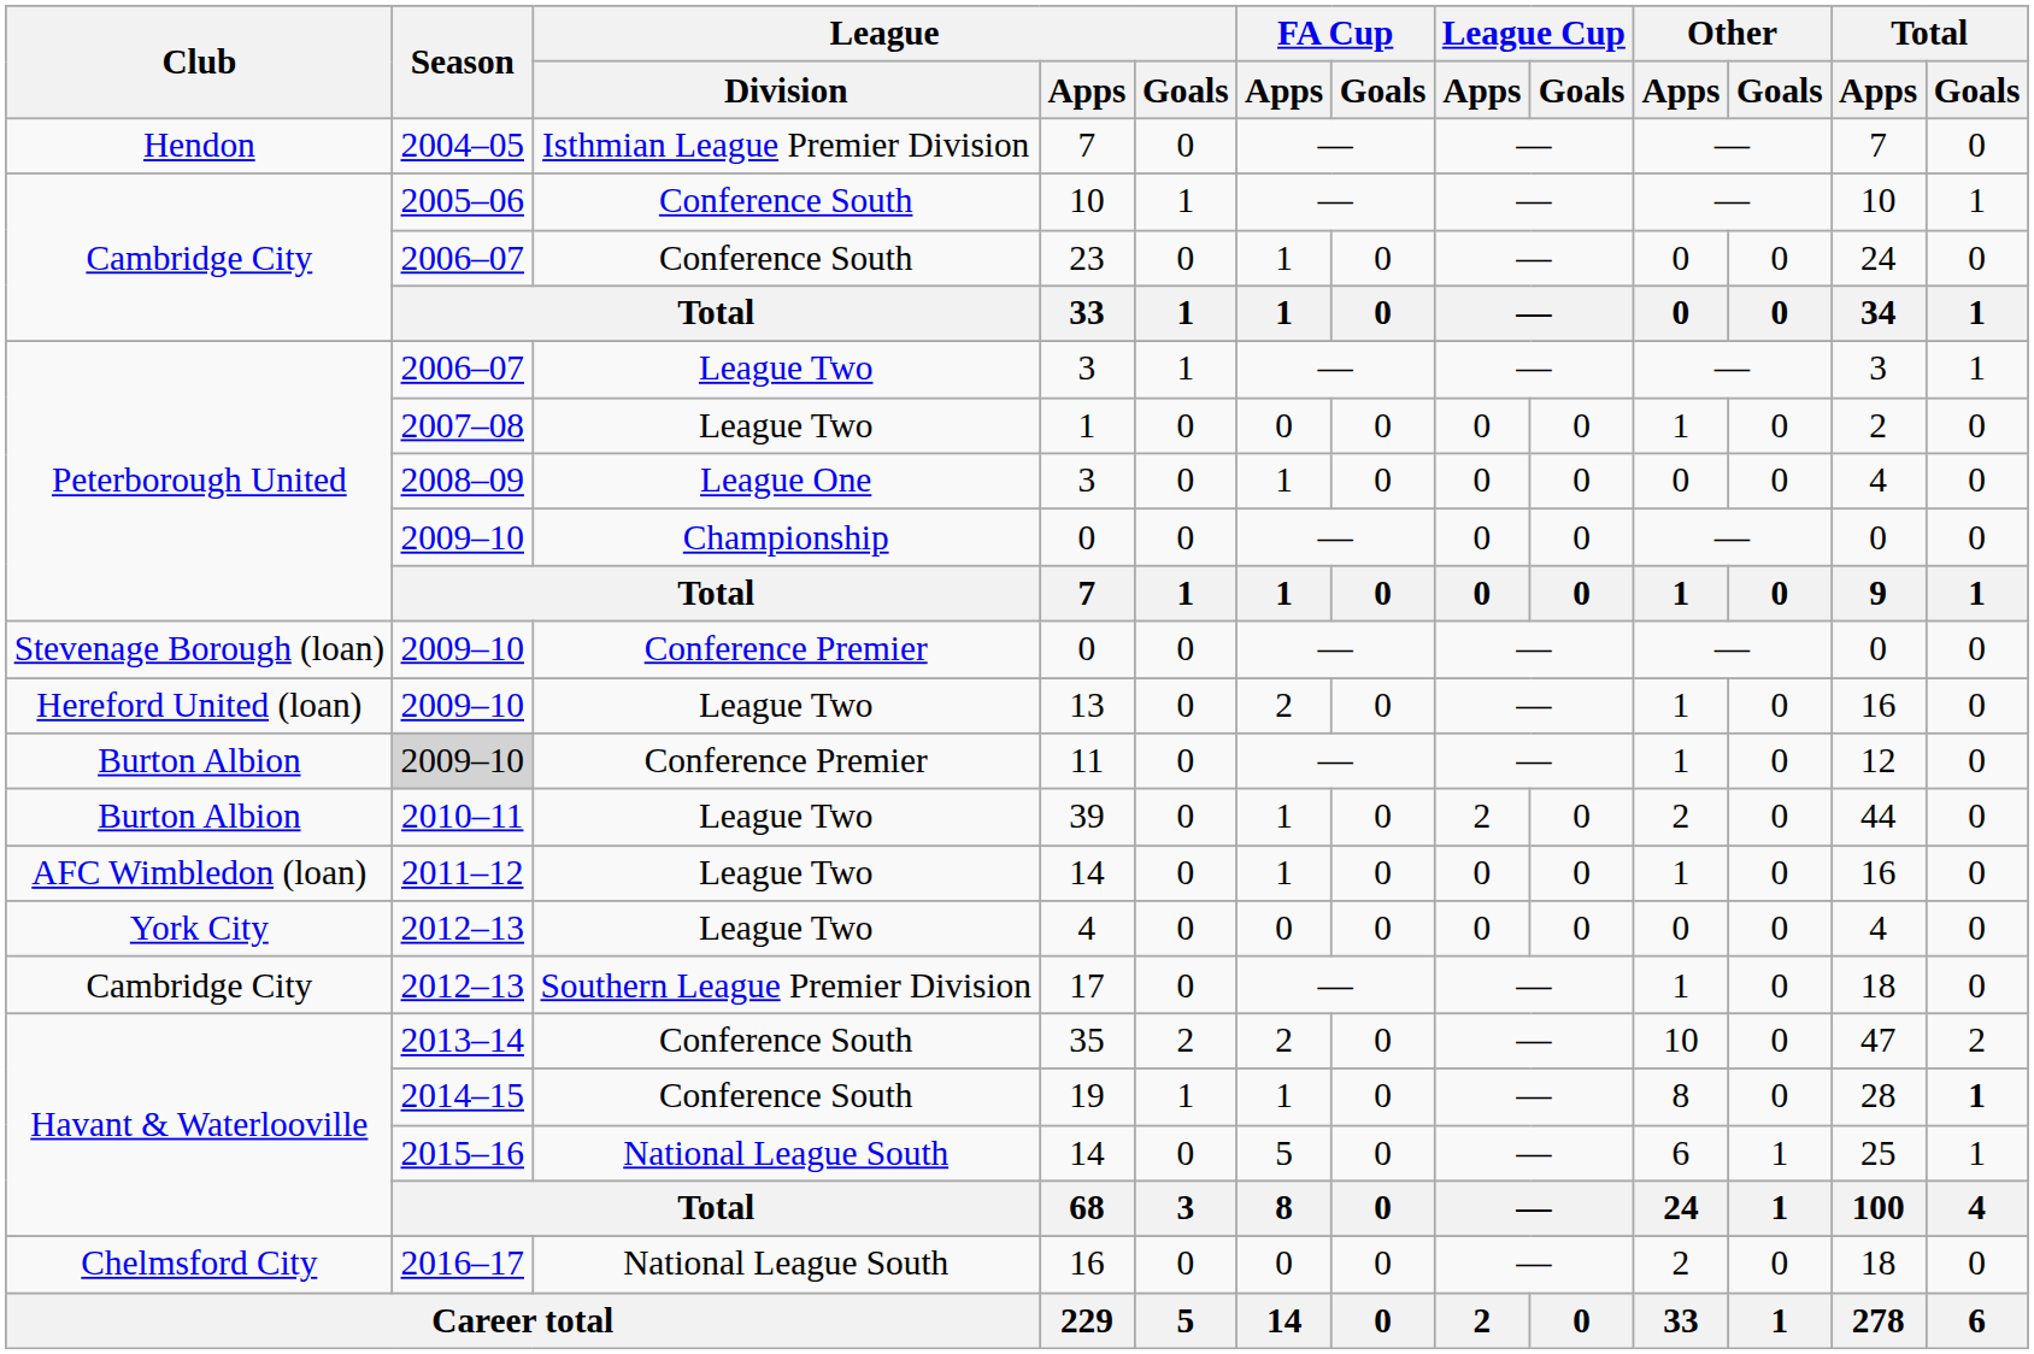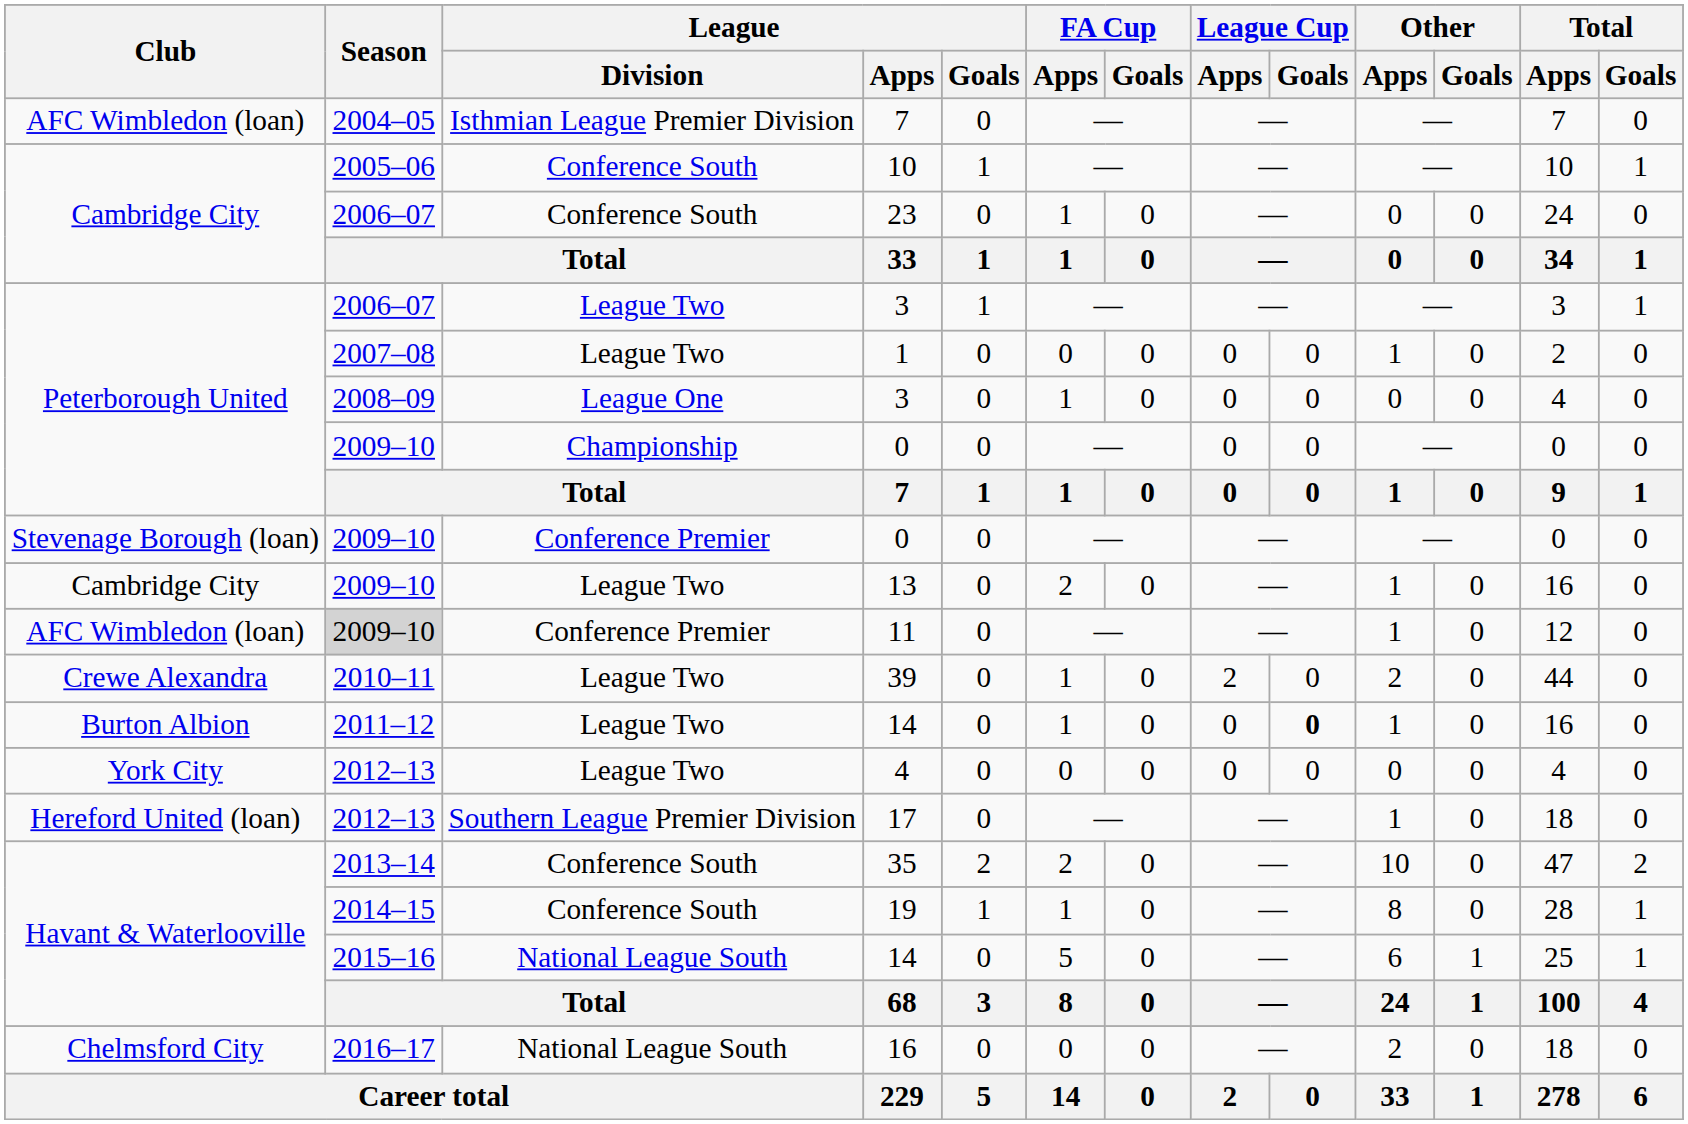 <table class=wikitable style="text-align: center;">
 <tr>
 <th rowspan=2>Club</th>
 <th rowspan=2>Season</th>
 <th colspan=3>League</th>
 <th colspan=2><a href='#'>FA Cup</a></th>
 <th colspan=2><a href='#'>League Cup</a></th>
 <th colspan=2>Other</th>
 <th colspan=2>Total</th>
 </tr>
 <tr>
 <th>Division</th>
 <th>Apps</th>
 <th>Goals</th>
 <th>Apps</th>
 <th>Goals</th>
 <th>Apps</th>
 <th>Goals</th>
 <th>Apps</th>
 <th>Goals</th>
 <th>Apps</th>
 <th>Goals</th>
 </tr>
 <tr>
-<td><a href='#'>Hendon</a></td>
+<td><a href='#'>AFC Wimbledon</a> (loan)</td>
 <td><a href='#'>2004–05</a></td>
 <td><a href='#'>Isthmian League</a> Premier Division</td>
 <td>7</td>
 <td>0</td>
 <td colspan=2>—</td>
 <td colspan=2>—</td>
 <td colspan=2>—</td>
 <td>7</td>
 <td>0</td>
 </tr>
 <tr>
 <td rowspan=3><a href='#'>Cambridge City</a></td>
 <td><a href='#'>2005–06</a></td>
 <td><a href='#'>Conference South</a></td>
 <td>10</td>
 <td>1</td>
 <td colspan=2>—</td>
 <td colspan=2>—</td>
 <td colspan=2>—</td>
 <td>10</td>
 <td>1</td>
 </tr>
 <tr>
 <td><a href='#'>2006–07</a></td>
 <td>Conference South</td>
 <td>23</td>
 <td>0</td>
 <td>1</td>
 <td>0</td>
 <td colspan=2>—</td>
 <td>0</td>
 <td>0</td>
 <td>24</td>
 <td>0</td>
 </tr>
 <tr>
 <th colspan=2>Total</th>
 <th>33</th>
 <th>1</th>
 <th>1</th>
 <th>0</th>
 <th colspan=2>—</th>
 <th>0</th>
 <th>0</th>
 <th>34</th>
 <th>1</th>
 </tr>
 <tr>
 <td rowspan=5><a href='#'>Peterborough United</a></td>
 <td><a href='#'>2006–07</a></td>
 <td><a href='#'>League Two</a></td>
 <td>3</td>
 <td>1</td>
 <td colspan=2>—</td>
 <td colspan=2>—</td>
 <td colspan=2>—</td>
 <td>3</td>
 <td>1</td>
 </tr>
 <tr>
 <td><a href='#'>2007–08</a></td>
 <td>League Two</td>
 <td>1</td>
 <td>0</td>
 <td>0</td>
 <td>0</td>
 <td>0</td>
 <td>0</td>
 <td>1</td>
 <td>0</td>
 <td>2</td>
 <td>0</td>
 </tr>
 <tr>
 <td><a href='#'>2008–09</a></td>
 <td><a href='#'>League One</a></td>
 <td>3</td>
 <td>0</td>
 <td>1</td>
 <td>0</td>
 <td>0</td>
 <td>0</td>
 <td>0</td>
 <td>0</td>
 <td>4</td>
 <td>0</td>
 </tr>
 <tr>
 <td><a href='#'>2009–10</a></td>
 <td><a href='#'>Championship</a></td>
 <td>0</td>
 <td>0</td>
 <td colspan=2>—</td>
 <td>0</td>
 <td>0</td>
 <td colspan=2>—</td>
 <td>0</td>
 <td>0</td>
 </tr>
 <tr>
 <th colspan=2>Total</th>
 <th>7</th>
 <th>1</th>
 <th>1</th>
 <th>0</th>
 <th>0</th>
 <th>0</th>
 <th>1</th>
 <th>0</th>
 <th>9</th>
 <th>1</th>
 </tr>
 <tr>
 <td><a href='#'>Stevenage Borough</a> (loan)</td>
 <td><a href='#'>2009–10</a></td>
 <td><a href='#'>Conference Premier</a></td>
 <td>0</td>
 <td>0</td>
 <td colspan=2>—</td>
 <td colspan=2>—</td>
 <td colspan=2>—</td>
 <td>0</td>
 <td>0</td>
 </tr>
 <tr>
-<td><a href='#'>Hereford United</a> (loan)</td>
+<td>Cambridge City</td>
 <td><a href='#'>2009–10</a></td>
 <td>League Two</td>
 <td>13</td>
 <td>0</td>
 <td>2</td>
 <td>0</td>
 <td colspan=2>—</td>
 <td>1</td>
 <td>0</td>
 <td>16</td>
 <td>0</td>
 </tr>
 <tr>
-<td><a href='#'>Burton Albion</a></td>
+<td><a href='#'>AFC Wimbledon</a> (loan)</td>
 <td style="background: lightgrey;">2009–10</td>
 <td>Conference Premier</td>
 <td>11</td>
 <td>0</td>
 <td colspan=2>—</td>
 <td colspan=2>—</td>
 <td>1</td>
 <td>0</td>
 <td>12</td>
 <td>0</td>
 </tr>
 <tr>
-<td><a href='#'>Burton Albion</a></td>
+<td><a href='#'>Crewe Alexandra</a></td>
 <td><a href='#'>2010–11</a></td>
 <td>League Two</td>
 <td>39</td>
 <td>0</td>
 <td>1</td>
 <td>0</td>
 <td>2</td>
 <td>0</td>
 <td>2</td>
 <td>0</td>
 <td>44</td>
 <td>0</td>
 </tr>
 <tr>
-<td><a href='#'>AFC Wimbledon</a> (loan)</td>
+<td><a href='#'>Burton Albion</a></td>
 <td><a href='#'>2011–12</a></td>
 <td>League Two</td>
 <td>14</td>
 <td>0</td>
 <td>1</td>
 <td>0</td>
 <td>0</td>
-<td>0</td>
+<td><strong>0</strong></td>
 <td>1</td>
 <td>0</td>
 <td>16</td>
 <td>0</td>
 </tr>
 <tr>
 <td><a href='#'>York City</a></td>
 <td><a href='#'>2012–13</a></td>
 <td>League Two</td>
 <td>4</td>
 <td>0</td>
 <td>0</td>
 <td>0</td>
 <td>0</td>
 <td>0</td>
 <td>0</td>
 <td>0</td>
 <td>4</td>
 <td>0</td>
 </tr>
 <tr>
-<td>Cambridge City</td>
+<td><a href='#'>Hereford United</a> (loan)</td>
 <td><a href='#'>2012–13</a></td>
 <td><a href='#'>Southern League</a> Premier Division</td>
 <td>17</td>
 <td>0</td>
 <td colspan=2>—</td>
 <td colspan=2>—</td>
 <td>1</td>
 <td>0</td>
 <td>18</td>
 <td>0</td>
 </tr>
 <tr>
 <td rowspan=4><a href='#'>Havant & Waterlooville</a></td>
 <td><a href='#'>2013–14</a></td>
 <td>Conference South</td>
 <td>35</td>
 <td>2</td>
 <td>2</td>
 <td>0</td>
 <td colspan=2>—</td>
 <td>10</td>
 <td>0</td>
 <td>47</td>
 <td>2</td>
 </tr>
 <tr>
 <td><a href='#'>2014–15</a></td>
 <td>Conference South</td>
 <td>19</td>
 <td>1</td>
 <td>1</td>
 <td>0</td>
 <td colspan=2>—</td>
 <td>8</td>
 <td>0</td>
 <td>28</td>
-<td><strong>1</strong></td>
+<td>1</td>
 </tr>
 <tr>
 <td><a href='#'>2015–16</a></td>
 <td><a href='#'>National League South</a></td>
 <td>14</td>
 <td>0</td>
 <td>5</td>
 <td>0</td>
 <td colspan=2>—</td>
 <td>6</td>
 <td>1</td>
 <td>25</td>
 <td>1</td>
 </tr>
 <tr>
 <th colspan=2>Total</th>
 <th>68</th>
 <th>3</th>
 <th>8</th>
 <th>0</th>
 <th colspan=2>—</th>
 <th>24</th>
 <th>1</th>
 <th>100</th>
 <th>4</th>
 </tr>
 <tr>
 <td><a href='#'>Chelmsford City</a></td>
 <td><a href='#'>2016–17</a></td>
 <td>National League South</td>
 <td>16</td>
 <td>0</td>
 <td>0</td>
 <td>0</td>
 <td colspan=2>—</td>
 <td>2</td>
 <td>0</td>
 <td>18</td>
 <td>0</td>
 </tr>
 <tr>
 <th colspan=3>Career total</th>
 <th>229</th>
 <th>5</th>
 <th>14</th>
 <th>0</th>
 <th>2</th>
 <th>0</th>
 <th>33</th>
 <th>1</th>
 <th>278</th>
 <th>6</th>
 </tr>
 </table>
